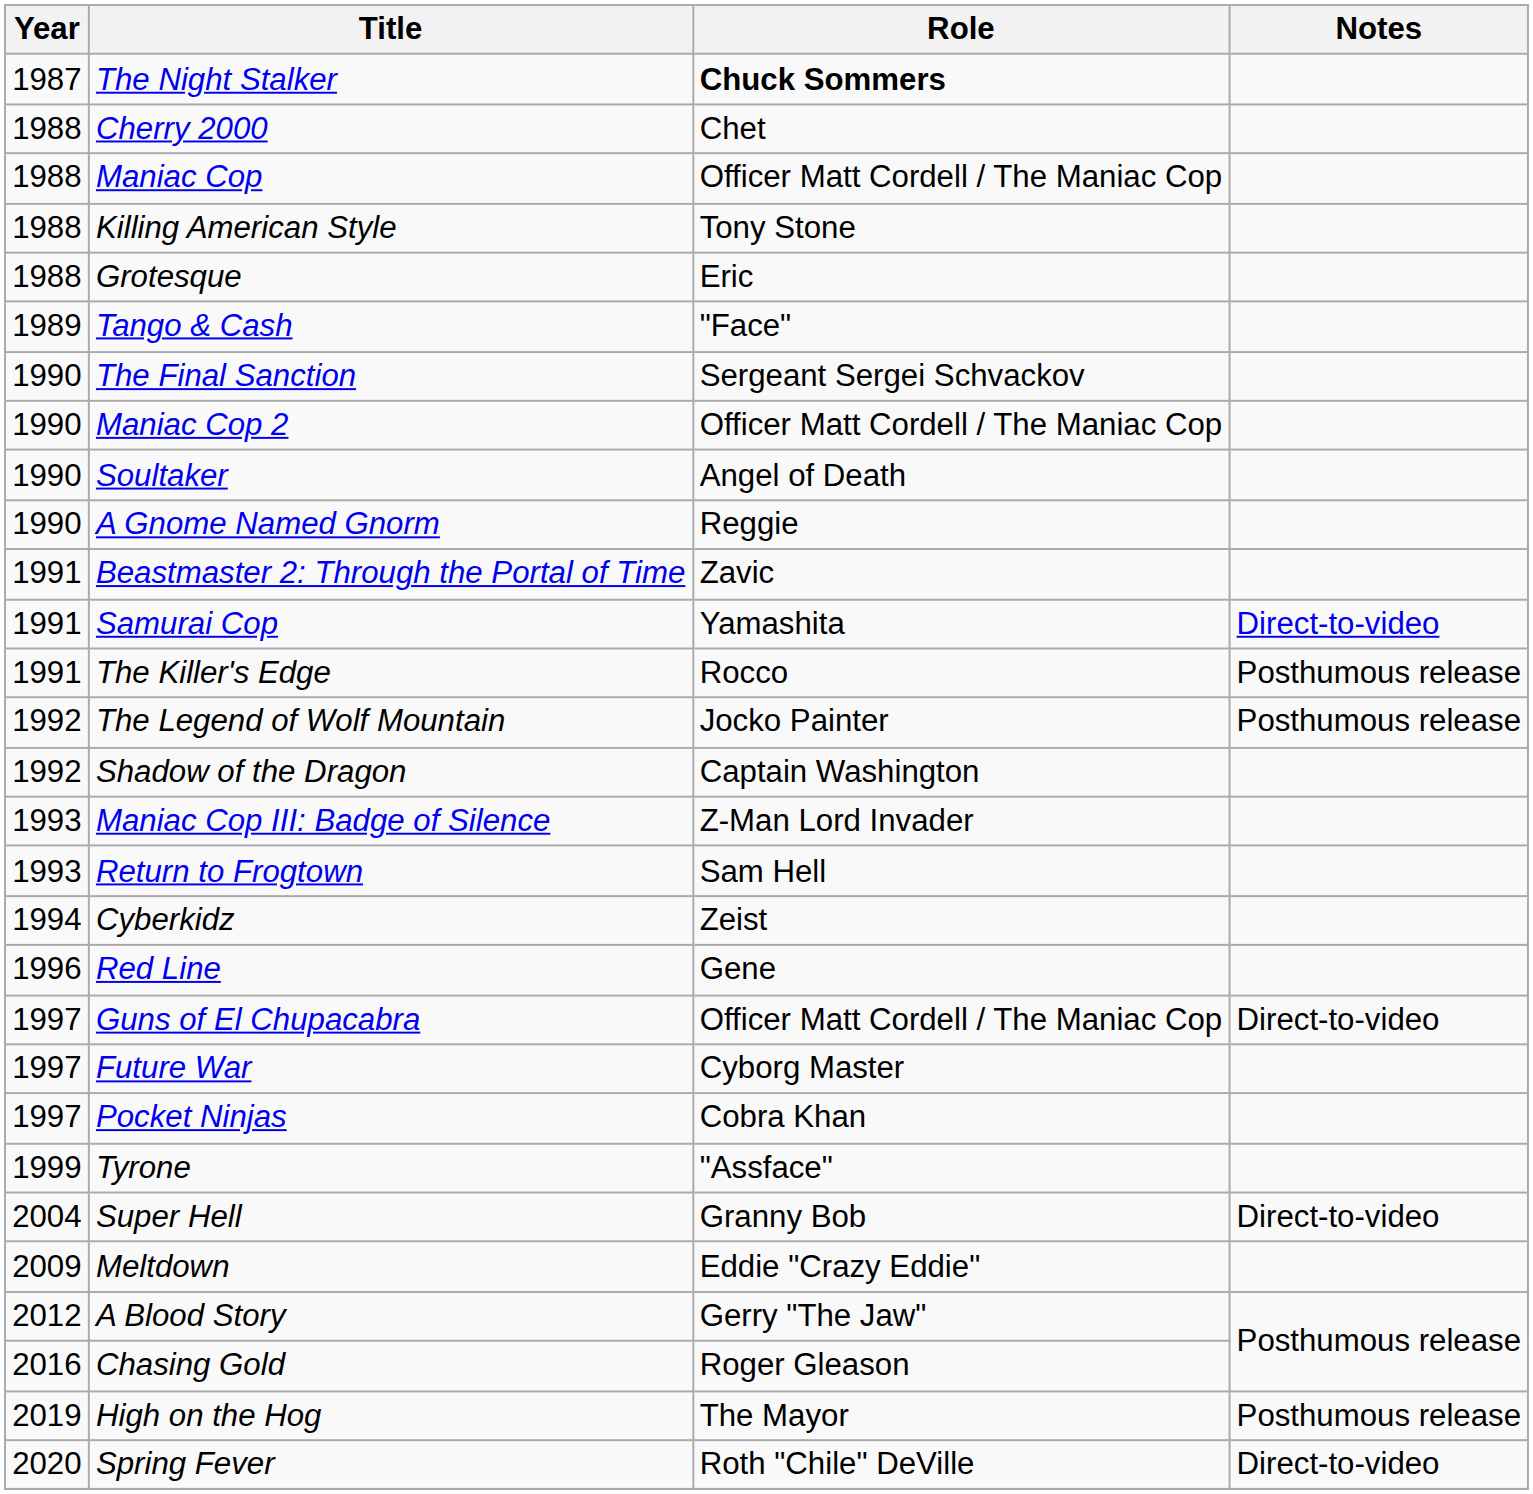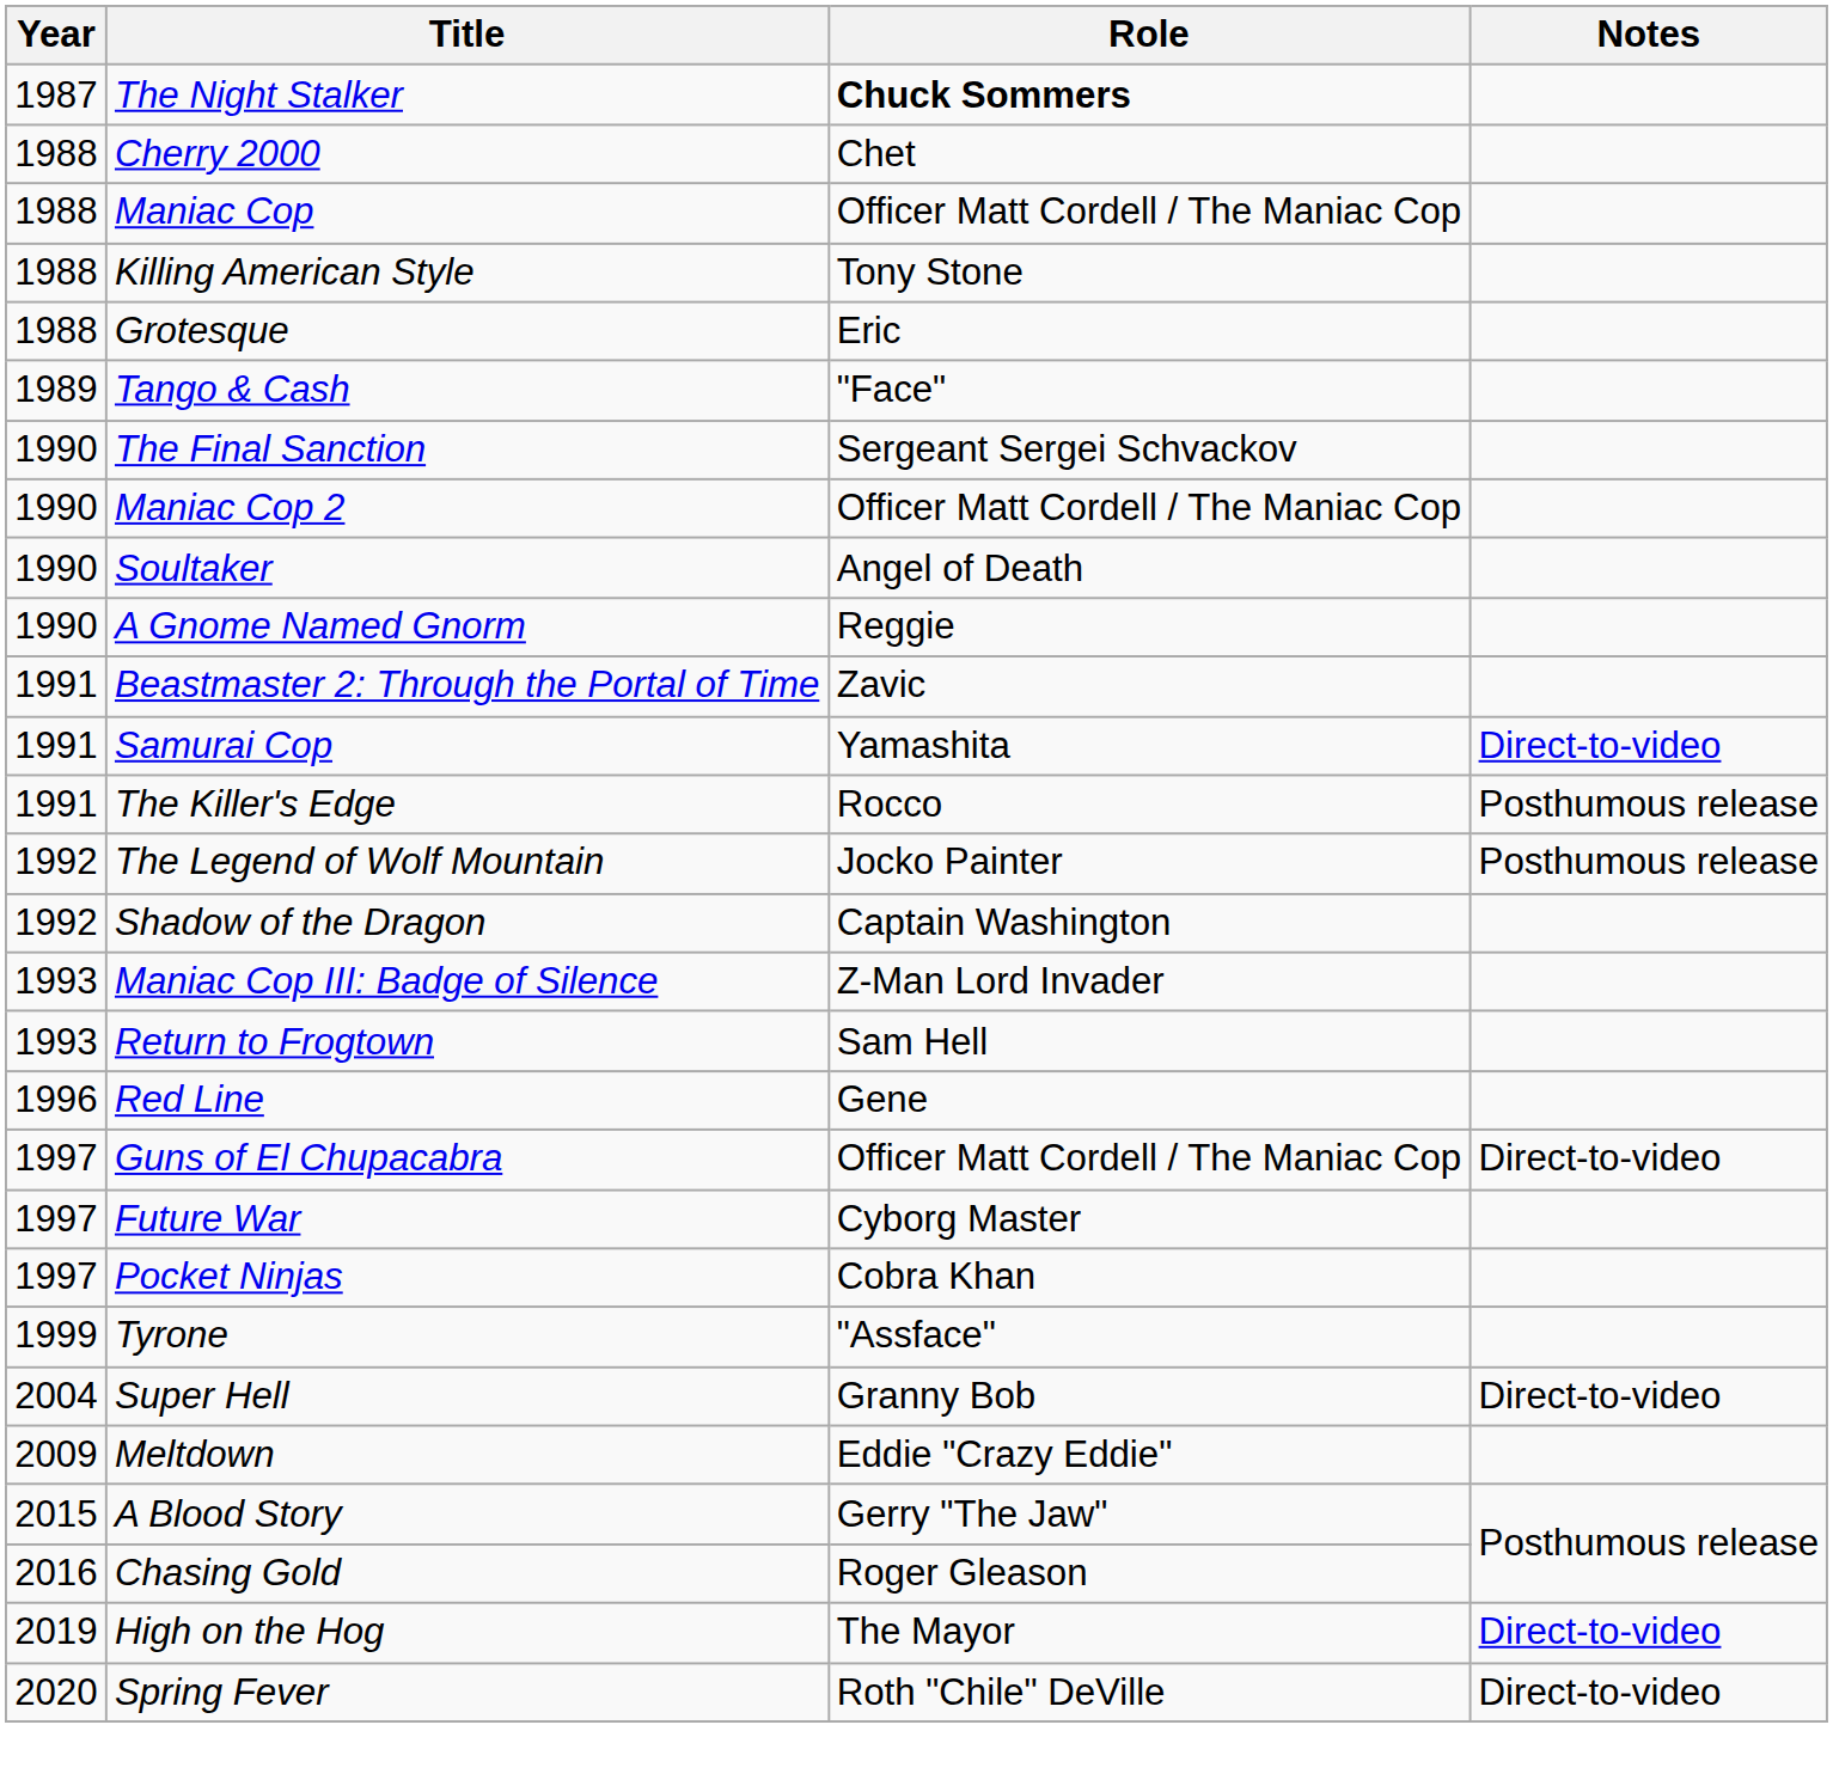 <table class="wikitable sortable plainrowheaders" style="white-space:nowrap">
 <tr>
 <th>Year</th>
 <th>Title</th>
 <th>Role</th>
 <th>Notes</th>
 </tr>
 <tr>
 <td>1987</td>
 <td><em><a href='#'>The Night Stalker</a></em></td>
 <td><strong>Chuck Sommers</strong></td>
 <td></td>
 </tr>
 <tr>
 <td>1988</td>
 <td><em><a href='#'>Cherry 2000</a></em></td>
 <td>Chet</td>
 <td></td>
 </tr>
 <tr>
 <td>1988</td>
 <td><em><a href='#'>Maniac Cop</a></em></td>
 <td>Officer Matt Cordell / The Maniac Cop</td>
 <td></td>
 </tr>
 <tr>
 <td>1988</td>
 <td><em>Killing American Style</em></td>
 <td>Tony Stone</td>
 <td></td>
 </tr>
 <tr>
 <td>1988</td>
 <td><em>Grotesque</em></td>
 <td>Eric</td>
 <td></td>
 </tr>
 <tr>
 <td>1989</td>
 <td><em><a href='#'>Tango & Cash</a></em></td>
 <td>"Face"</td>
 <td></td>
 </tr>
 <tr>
 <td>1990</td>
 <td><em><a href='#'>The Final Sanction</a></em></td>
 <td>Sergeant Sergei Schvackov</td>
 <td></td>
 </tr>
 <tr>
 <td>1990</td>
 <td><em><a href='#'>Maniac Cop 2</a></em></td>
 <td>Officer Matt Cordell / The Maniac Cop</td>
 <td></td>
 </tr>
 <tr>
 <td>1990</td>
 <td><em><a href='#'>Soultaker</a></em></td>
 <td>Angel of Death</td>
 <td></td>
 </tr>
 <tr>
 <td>1990</td>
 <td><em><a href='#'>A Gnome Named Gnorm</a></em></td>
 <td>Reggie</td>
 <td></td>
 </tr>
 <tr>
 <td>1991</td>
 <td><em><a href='#'>Beastmaster 2: Through the Portal of Time</a></em></td>
 <td>Zavic</td>
 <td></td>
 </tr>
 <tr>
 <td>1991</td>
 <td><em><a href='#'>Samurai Cop</a></em></td>
 <td>Yamashita</td>
 <td><a href='#'>Direct-to-video</a></td>
 </tr>
 <tr>
 <td>1991</td>
 <td><em>The Killer's Edge</em></td>
 <td>Rocco</td>
 <td>Posthumous release</td>
 </tr>
 <tr>
 <td>1992</td>
 <td><em>The Legend of Wolf Mountain</em></td>
 <td>Jocko Painter</td>
 <td>Posthumous release</td>
 </tr>
 <tr>
 <td>1992</td>
 <td><em>Shadow of the Dragon</em></td>
 <td>Captain Washington</td>
 <td></td>
 </tr>
 <tr>
 <td>1993</td>
 <td><em><a href='#'>Maniac Cop III: Badge of Silence</a></em></td>
 <td>Z-Man Lord Invader</td>
 <td></td>
 </tr>
 <tr>
 <td>1993</td>
 <td><em><a href='#'>Return to Frogtown</a></em></td>
 <td>Sam Hell</td>
 <td></td>
 </tr>
 <tr>
-<td>1994</td>
-<td><em>Cyberkidz</em></td>
-<td>Zeist</td>
-<td></td>
-</tr>
-<tr>
 <td>1996</td>
 <td><em><a href='#'>Red Line</a></em></td>
 <td>Gene</td>
 <td></td>
 </tr>
 <tr>
 <td>1997</td>
 <td><em><a href='#'>Guns of El Chupacabra</a></em></td>
 <td>Officer Matt Cordell / The Maniac Cop</td>
 <td>Direct-to-video</td>
 </tr>
 <tr>
 <td>1997</td>
 <td><em><a href='#'>Future War</a></em></td>
 <td>Cyborg Master</td>
 <td></td>
 </tr>
 <tr>
 <td>1997</td>
 <td><em><a href='#'>Pocket Ninjas</a></em></td>
 <td>Cobra Khan</td>
 <td></td>
 </tr>
 <tr>
 <td>1999</td>
 <td><em>Tyrone</em></td>
 <td>"Assface"</td>
 <td></td>
 </tr>
 <tr>
 <td>2004</td>
 <td><em>Super Hell</em></td>
 <td>Granny Bob</td>
 <td>Direct-to-video</td>
 </tr>
 <tr>
 <td>2009</td>
 <td><em>Meltdown</em></td>
 <td>Eddie "Crazy Eddie"</td>
 <td></td>
 </tr>
 <tr>
-<td>2012</td>
+<td>2015</td>
 <td><em>A Blood Story</em></td>
 <td>Gerry "The Jaw"</td>
 <td rowspan=2>Posthumous release</td>
 </tr>
 <tr>
 <td>2016</td>
 <td><em>Chasing Gold</em></td>
 <td>Roger Gleason</td>
 </tr>
 <tr>
 <td>2019</td>
 <td><em>High on the Hog</em></td>
 <td>The Mayor</td>
-<td>Posthumous release</td>
+<td><a href='#'>Direct-to-video</a></td>
 </tr>
 <tr>
 <td>2020</td>
 <td><em>Spring Fever</em></td>
 <td>Roth "Chile" DeVille</td>
 <td>Direct-to-video</td>
 </tr>
 <tr>
 </tr>
 </table>
